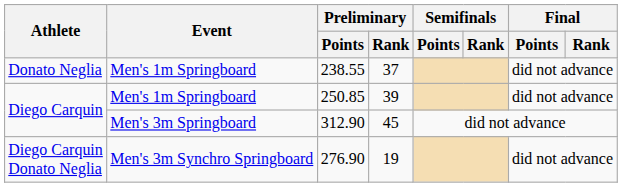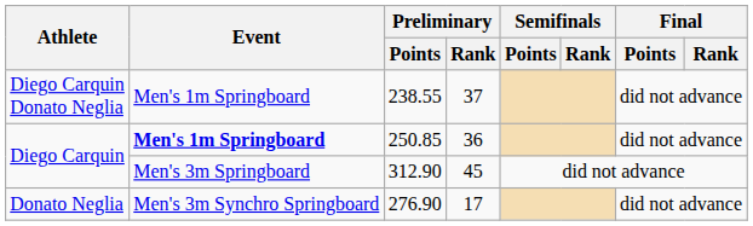 <table class=wikitable style="font-size:90%">
 <tr>
 <th rowspan="2">Athlete</th>
 <th rowspan="2">Event</th>
 <th colspan="2">Preliminary</th>
 <th colspan="2">Semifinals</th>
 <th colspan="2">Final</th>
 </tr>
 <tr>
 <th>Points</th>
 <th>Rank</th>
 <th>Points</th>
 <th>Rank</th>
 <th>Points</th>
 <th>Rank</th>
 </tr>
 <tr>
-<td rowspan="1"><a href='#'>Donato Neglia</a></td>
+<td rowspan="1"><a href='#'>Diego Carquin</a><br><a href='#'>Donato Neglia</a></td>
 <td><a href='#'>Men's 1m Springboard</a></td>
 <td align=center>238.55</td>
 <td align=center>37</td>
 <td colspan= 2 bgcolor="wheat"></td>
 <td align=center colspan=2>did not advance</td>
 </tr>
 <tr>
 <td rowspan="2"><a href='#'>Diego Carquin</a></td>
-<td><a href='#'>Men's 1m Springboard</a></td>
+<td><strong><a href='#'>Men's 1m Springboard</a></strong></td>
 <td align=center>250.85</td>
-<td align=center>39</td>
+<td align=center>36</td>
 <td colspan= 2 bgcolor="wheat"></td>
 <td align=center colspan=2>did not advance</td>
 </tr>
 <tr>
 <td><a href='#'>Men's 3m Springboard</a></td>
 <td align=center>312.90</td>
 <td align=center>45</td>
 <td align=center colspan=4>did not advance</td>
 </tr>
 <tr>
-<td rowspan="1"><a href='#'>Diego Carquin</a><br><a href='#'>Donato Neglia</a></td>
+<td rowspan="1"><a href='#'>Donato Neglia</a></td>
 <td><a href='#'>Men's 3m Synchro Springboard</a></td>
 <td align=center>276.90</td>
-<td align=center>19</td>
+<td align=center>17</td>
 <td colspan= 2 bgcolor="wheat"></td>
 <td align=center colspan=2>did not advance</td>
 </tr>
 </table>
